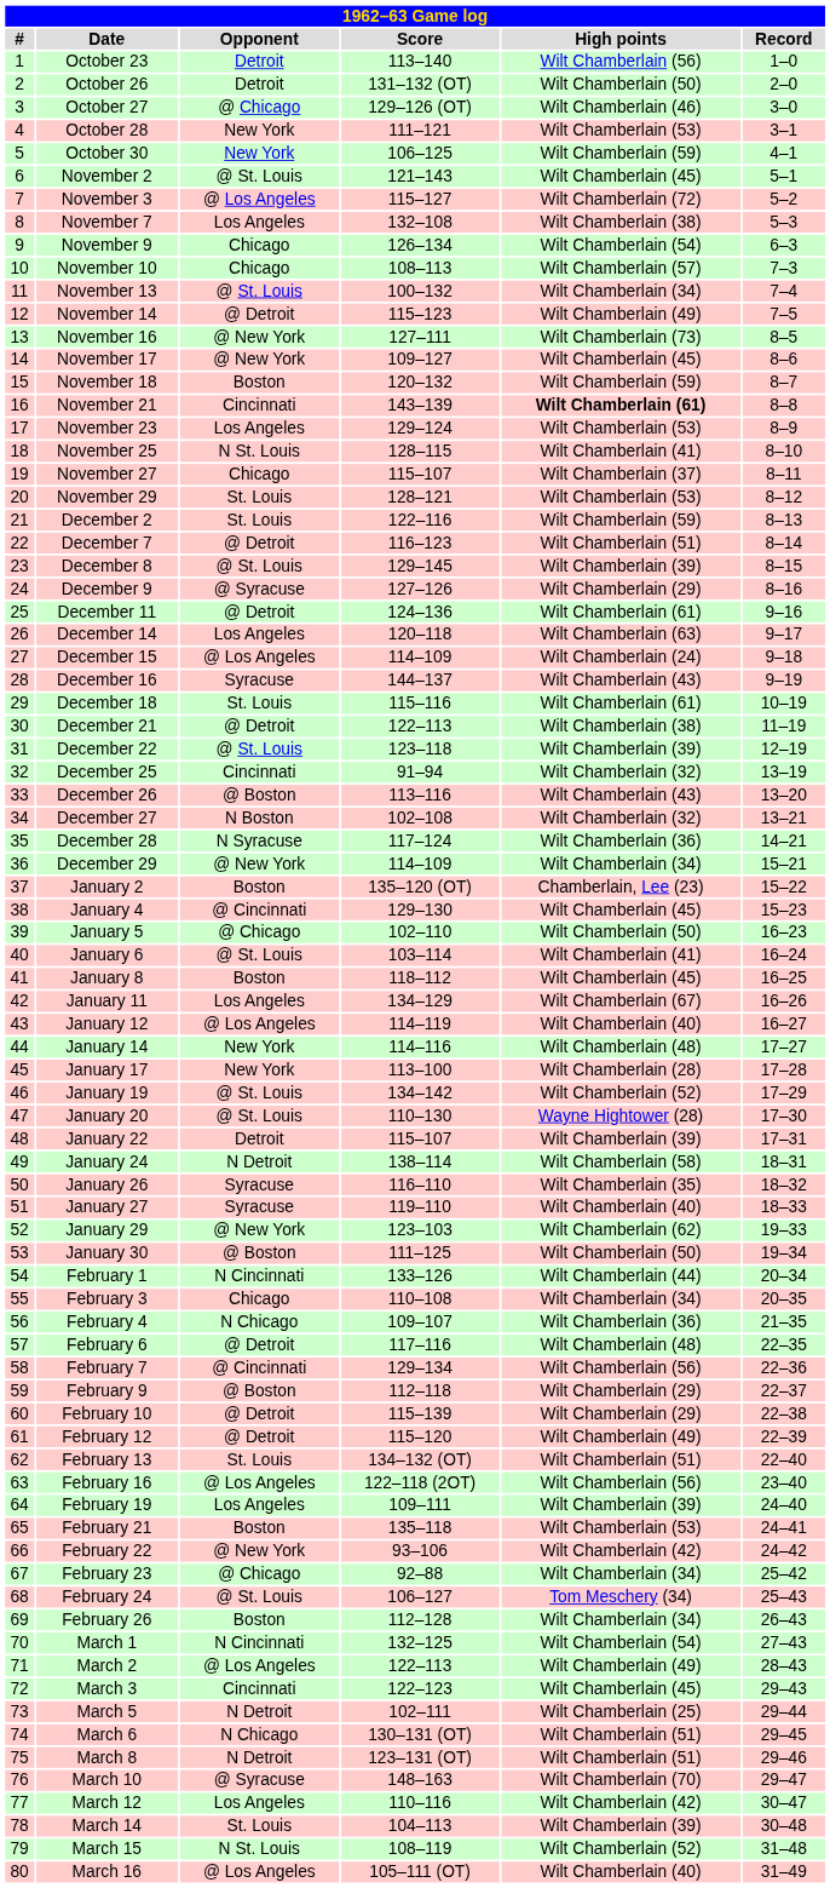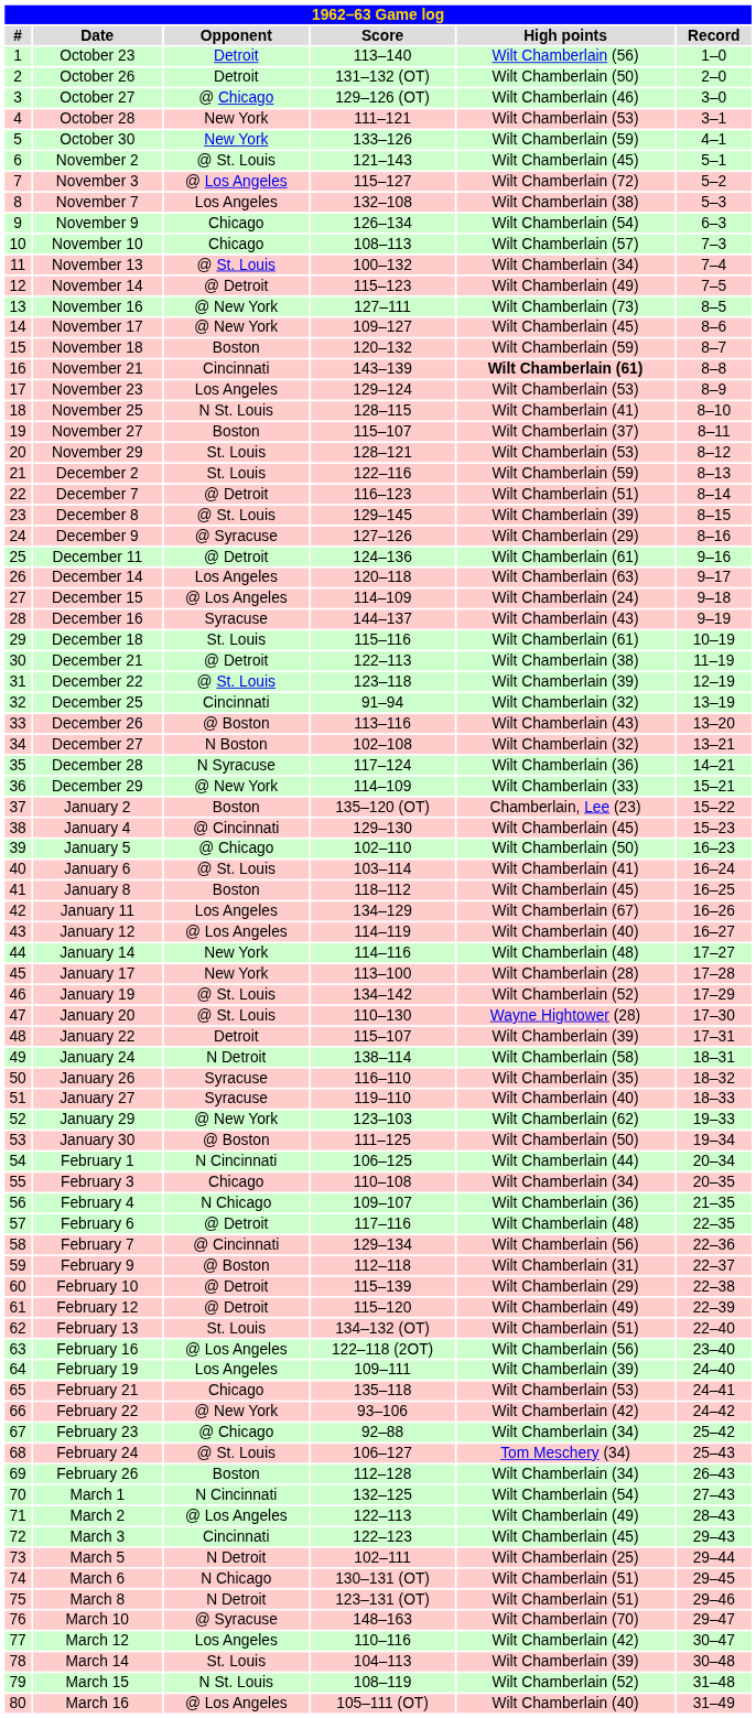 <table class="toccolours collapsible" width=50% style="clear:both; margin:1.5em auto; text-align:center">
 <tr>
 <th colspan=11 style="background:#0000FF; color:#FFD700;">1962–63 Game log</th>
 </tr>
 <tr align="center" bgcolor="#dddddd">
 <td><strong>#</strong></td>
 <td><strong>Date</strong></td>
 <td><strong>Opponent</strong></td>
 <td><strong>Score</strong></td>
 <td><strong>High points</strong></td>
 <td><strong>Record</strong></td>
 </tr>
 <tr align="center" bgcolor="#ccffcc">
 <td>1</td>
 <td>October 23</td>
 <td><a href='#'>Detroit</a></td>
 <td>113–140</td>
 <td><a href='#'>Wilt Chamberlain</a> (56)</td>
 <td>1–0</td>
 </tr>
 <tr align="center" bgcolor="#ccffcc">
 <td>2</td>
 <td>October 26</td>
 <td>Detroit</td>
 <td>131–132 (OT)</td>
 <td>Wilt Chamberlain (50)</td>
 <td>2–0</td>
 </tr>
 <tr align="center" bgcolor="#ccffcc">
 <td>3</td>
 <td>October 27</td>
 <td>@ <a href='#'>Chicago</a></td>
 <td>129–126 (OT)</td>
 <td>Wilt Chamberlain (46)</td>
 <td>3–0</td>
 </tr>
 <tr align="center" bgcolor="#ffcccc">
 <td>4</td>
 <td>October 28</td>
 <td>New York</td>
 <td>111–121</td>
 <td>Wilt Chamberlain (53)</td>
 <td>3–1</td>
 </tr>
 <tr align="center" bgcolor="#ccffcc">
 <td>5</td>
 <td>October 30</td>
 <td><a href='#'>New York</a></td>
-<td>106–125</td>
+<td>133–126</td>
 <td>Wilt Chamberlain (59)</td>
 <td>4–1</td>
 </tr>
 <tr align="center" bgcolor="#ccffcc">
 <td>6</td>
 <td>November 2</td>
 <td>@ St. Louis</td>
 <td>121–143</td>
 <td>Wilt Chamberlain (45)</td>
 <td>5–1</td>
 </tr>
 <tr align="center" bgcolor="#ffcccc">
 <td>7</td>
 <td>November 3</td>
 <td>@ <a href='#'>Los Angeles</a></td>
 <td>115–127</td>
 <td>Wilt Chamberlain (72)</td>
 <td>5–2</td>
 </tr>
 <tr align="center" bgcolor="#ffcccc">
 <td>8</td>
 <td>November 7</td>
 <td>Los Angeles</td>
 <td>132–108</td>
 <td>Wilt Chamberlain (38)</td>
 <td>5–3</td>
 </tr>
 <tr align="center" bgcolor="#ccffcc">
 <td>9</td>
 <td>November 9</td>
 <td>Chicago</td>
 <td>126–134</td>
 <td>Wilt Chamberlain (54)</td>
 <td>6–3</td>
 </tr>
 <tr align="center" bgcolor="#ccffcc">
 <td>10</td>
 <td>November 10</td>
 <td>Chicago</td>
 <td>108–113</td>
 <td>Wilt Chamberlain (57)</td>
 <td>7–3</td>
 </tr>
 <tr align="center" bgcolor="#ffcccc">
 <td>11</td>
 <td>November 13</td>
 <td>@ <a href='#'>St. Louis</a></td>
 <td>100–132</td>
 <td>Wilt Chamberlain (34)</td>
 <td>7–4</td>
 </tr>
 <tr align="center" bgcolor="#ffcccc">
 <td>12</td>
 <td>November 14</td>
 <td>@ Detroit</td>
 <td>115–123</td>
 <td>Wilt Chamberlain (49)</td>
 <td>7–5</td>
 </tr>
 <tr align="center" bgcolor="#ccffcc">
 <td>13</td>
 <td>November 16</td>
 <td>@ New York</td>
 <td>127–111</td>
 <td>Wilt Chamberlain (73)</td>
 <td>8–5</td>
 </tr>
 <tr align="center" bgcolor="#ffcccc">
 <td>14</td>
 <td>November 17</td>
 <td>@ New York</td>
 <td>109–127</td>
 <td>Wilt Chamberlain (45)</td>
 <td>8–6</td>
 </tr>
 <tr align="center" bgcolor="#ffcccc">
 <td>15</td>
 <td>November 18</td>
 <td>Boston</td>
 <td>120–132</td>
 <td>Wilt Chamberlain (59)</td>
 <td>8–7</td>
 </tr>
 <tr align="center" bgcolor="#ffcccc">
 <td>16</td>
 <td>November 21</td>
 <td>Cincinnati</td>
 <td>143–139</td>
 <td><strong>Wilt Chamberlain (61)</strong></td>
 <td>8–8</td>
 </tr>
 <tr align="center" bgcolor="#ffcccc">
 <td>17</td>
 <td>November 23</td>
 <td>Los Angeles</td>
 <td>129–124</td>
 <td>Wilt Chamberlain (53)</td>
 <td>8–9</td>
 </tr>
 <tr align="center" bgcolor="#ffcccc">
 <td>18</td>
 <td>November 25</td>
 <td>N St. Louis</td>
 <td>128–115</td>
 <td>Wilt Chamberlain (41)</td>
 <td>8–10</td>
 </tr>
 <tr align="center" bgcolor="#ffcccc">
 <td>19</td>
 <td>November 27</td>
-<td>Chicago</td>
+<td>Boston</td>
 <td>115–107</td>
 <td>Wilt Chamberlain (37)</td>
 <td>8–11</td>
 </tr>
 <tr align="center" bgcolor="#ffcccc">
 <td>20</td>
 <td>November 29</td>
 <td>St. Louis</td>
 <td>128–121</td>
 <td>Wilt Chamberlain (53)</td>
 <td>8–12</td>
 </tr>
 <tr align="center" bgcolor="#ffcccc">
 <td>21</td>
 <td>December 2</td>
 <td>St. Louis</td>
 <td>122–116</td>
 <td>Wilt Chamberlain (59)</td>
 <td>8–13</td>
 </tr>
 <tr align="center" bgcolor="#ffcccc">
 <td>22</td>
 <td>December 7</td>
 <td>@ Detroit</td>
 <td>116–123</td>
 <td>Wilt Chamberlain (51)</td>
 <td>8–14</td>
 </tr>
 <tr align="center" bgcolor="#ffcccc">
 <td>23</td>
 <td>December 8</td>
 <td>@ St. Louis</td>
 <td>129–145</td>
 <td>Wilt Chamberlain (39)</td>
 <td>8–15</td>
 </tr>
 <tr align="center" bgcolor="#ffcccc">
 <td>24</td>
 <td>December 9</td>
 <td>@ Syracuse</td>
 <td>127–126</td>
 <td>Wilt Chamberlain (29)</td>
 <td>8–16</td>
 </tr>
 <tr align="center" bgcolor="#ccffcc">
 <td>25</td>
 <td>December 11</td>
 <td>@ Detroit</td>
 <td>124–136</td>
 <td>Wilt Chamberlain (61)</td>
 <td>9–16</td>
 </tr>
 <tr align="center" bgcolor="#ffcccc">
 <td>26</td>
 <td>December 14</td>
 <td>Los Angeles</td>
 <td>120–118</td>
 <td>Wilt Chamberlain (63)</td>
 <td>9–17</td>
 </tr>
 <tr align="center" bgcolor="#ffcccc">
 <td>27</td>
 <td>December 15</td>
 <td>@ Los Angeles</td>
 <td>114–109</td>
 <td>Wilt Chamberlain (24)</td>
 <td>9–18</td>
 </tr>
 <tr align="center" bgcolor="#ffcccc">
 <td>28</td>
 <td>December 16</td>
 <td>Syracuse</td>
 <td>144–137</td>
 <td>Wilt Chamberlain (43)</td>
 <td>9–19</td>
 </tr>
 <tr align="center" bgcolor="#ccffcc">
 <td>29</td>
 <td>December 18</td>
 <td>St. Louis</td>
 <td>115–116</td>
 <td>Wilt Chamberlain (61)</td>
 <td>10–19</td>
 </tr>
 <tr align="center" bgcolor="#ccffcc">
 <td>30</td>
 <td>December 21</td>
 <td>@ Detroit</td>
 <td>122–113</td>
 <td>Wilt Chamberlain (38)</td>
 <td>11–19</td>
 </tr>
 <tr align="center" bgcolor="#ccffcc">
 <td>31</td>
 <td>December 22</td>
 <td>@ <a href='#'>St. Louis</a></td>
 <td>123–118</td>
 <td>Wilt Chamberlain (39)</td>
 <td>12–19</td>
 </tr>
 <tr align="center" bgcolor="#ccffcc">
 <td>32</td>
 <td>December 25</td>
 <td>Cincinnati</td>
 <td>91–94</td>
 <td>Wilt Chamberlain (32)</td>
 <td>13–19</td>
 </tr>
 <tr align="center" bgcolor="#ffcccc">
 <td>33</td>
 <td>December 26</td>
 <td>@ Boston</td>
 <td>113–116</td>
 <td>Wilt Chamberlain (43)</td>
 <td>13–20</td>
 </tr>
 <tr align="center" bgcolor="#ffcccc">
 <td>34</td>
 <td>December 27</td>
 <td>N Boston</td>
 <td>102–108</td>
 <td>Wilt Chamberlain (32)</td>
 <td>13–21</td>
 </tr>
 <tr align="center" bgcolor="#ccffcc">
 <td>35</td>
 <td>December 28</td>
 <td>N Syracuse</td>
 <td>117–124</td>
 <td>Wilt Chamberlain (36)</td>
 <td>14–21</td>
 </tr>
 <tr align="center" bgcolor="#ccffcc">
 <td>36</td>
 <td>December 29</td>
 <td>@ New York</td>
 <td>114–109</td>
-<td>Wilt Chamberlain (34)</td>
+<td>Wilt Chamberlain (33)</td>
 <td>15–21</td>
 </tr>
 <tr align="center" bgcolor="#ffcccc">
 <td>37</td>
 <td>January 2</td>
 <td>Boston</td>
 <td>135–120 (OT)</td>
 <td>Chamberlain, <a href='#'>Lee</a> (23)</td>
 <td>15–22</td>
 </tr>
 <tr align="center" bgcolor="#ffcccc">
 <td>38</td>
 <td>January 4</td>
 <td>@ Cincinnati</td>
 <td>129–130</td>
 <td>Wilt Chamberlain (45)</td>
 <td>15–23</td>
 </tr>
 <tr align="center" bgcolor="#ccffcc">
 <td>39</td>
 <td>January 5</td>
 <td>@ Chicago</td>
 <td>102–110</td>
 <td>Wilt Chamberlain (50)</td>
 <td>16–23</td>
 </tr>
 <tr align="center" bgcolor="#ffcccc">
 <td>40</td>
 <td>January 6</td>
 <td>@ St. Louis</td>
 <td>103–114</td>
 <td>Wilt Chamberlain (41)</td>
 <td>16–24</td>
 </tr>
 <tr align="center" bgcolor="#ffcccc">
 <td>41</td>
 <td>January 8</td>
 <td>Boston</td>
 <td>118–112</td>
 <td>Wilt Chamberlain (45)</td>
 <td>16–25</td>
 </tr>
 <tr align="center" bgcolor="#ffcccc">
 <td>42</td>
 <td>January 11</td>
 <td>Los Angeles</td>
 <td>134–129</td>
 <td>Wilt Chamberlain (67)</td>
 <td>16–26</td>
 </tr>
 <tr align="center" bgcolor="#ffcccc">
 <td>43</td>
 <td>January 12</td>
 <td>@ Los Angeles</td>
 <td>114–119</td>
 <td>Wilt Chamberlain (40)</td>
 <td>16–27</td>
 </tr>
 <tr align="center" bgcolor="#ccffcc">
 <td>44</td>
 <td>January 14</td>
 <td>New York</td>
 <td>114–116</td>
 <td>Wilt Chamberlain (48)</td>
 <td>17–27</td>
 </tr>
 <tr align="center" bgcolor="#ffcccc">
 <td>45</td>
 <td>January 17</td>
 <td>New York</td>
 <td>113–100</td>
 <td>Wilt Chamberlain (28)</td>
 <td>17–28</td>
 </tr>
 <tr align="center" bgcolor="#ffcccc">
 <td>46</td>
 <td>January 19</td>
 <td>@ St. Louis</td>
 <td>134–142</td>
 <td>Wilt Chamberlain (52)</td>
 <td>17–29</td>
 </tr>
 <tr align="center" bgcolor="#ffcccc">
 <td>47</td>
 <td>January 20</td>
 <td>@ St. Louis</td>
 <td>110–130</td>
 <td><a href='#'>Wayne Hightower</a> (28)</td>
 <td>17–30</td>
 </tr>
 <tr align="center" bgcolor="#ffcccc">
 <td>48</td>
 <td>January 22</td>
 <td>Detroit</td>
 <td>115–107</td>
 <td>Wilt Chamberlain (39)</td>
 <td>17–31</td>
 </tr>
 <tr align="center" bgcolor="#ccffcc">
 <td>49</td>
 <td>January 24</td>
 <td>N Detroit</td>
 <td>138–114</td>
 <td>Wilt Chamberlain (58)</td>
 <td>18–31</td>
 </tr>
 <tr align="center" bgcolor="#ffcccc">
 <td>50</td>
 <td>January 26</td>
 <td>Syracuse</td>
 <td>116–110</td>
 <td>Wilt Chamberlain (35)</td>
 <td>18–32</td>
 </tr>
 <tr align="center" bgcolor="#ffcccc">
 <td>51</td>
 <td>January 27</td>
 <td>Syracuse</td>
 <td>119–110</td>
 <td>Wilt Chamberlain (40)</td>
 <td>18–33</td>
 </tr>
 <tr align="center" bgcolor="#ccffcc">
 <td>52</td>
 <td>January 29</td>
 <td>@ New York</td>
 <td>123–103</td>
 <td>Wilt Chamberlain (62)</td>
 <td>19–33</td>
 </tr>
 <tr align="center" bgcolor="#ffcccc">
 <td>53</td>
 <td>January 30</td>
 <td>@ Boston</td>
 <td>111–125</td>
 <td>Wilt Chamberlain (50)</td>
 <td>19–34</td>
 </tr>
 <tr align="center" bgcolor="#ccffcc">
 <td>54</td>
 <td>February 1</td>
 <td>N Cincinnati</td>
-<td>133–126</td>
+<td>106–125</td>
 <td>Wilt Chamberlain (44)</td>
 <td>20–34</td>
 </tr>
 <tr align="center" bgcolor="#ffcccc">
 <td>55</td>
 <td>February 3</td>
 <td>Chicago</td>
 <td>110–108</td>
 <td>Wilt Chamberlain (34)</td>
 <td>20–35</td>
 </tr>
 <tr align="center" bgcolor="#ccffcc">
 <td>56</td>
 <td>February 4</td>
 <td>N Chicago</td>
 <td>109–107</td>
 <td>Wilt Chamberlain (36)</td>
 <td>21–35</td>
 </tr>
 <tr align="center" bgcolor="#ccffcc">
 <td>57</td>
 <td>February 6</td>
 <td>@ Detroit</td>
 <td>117–116</td>
 <td>Wilt Chamberlain (48)</td>
 <td>22–35</td>
 </tr>
 <tr align="center" bgcolor="#ffcccc">
 <td>58</td>
 <td>February 7</td>
 <td>@ Cincinnati</td>
 <td>129–134</td>
 <td>Wilt Chamberlain (56)</td>
 <td>22–36</td>
 </tr>
 <tr align="center" bgcolor="#ffcccc">
 <td>59</td>
 <td>February 9</td>
 <td>@ Boston</td>
 <td>112–118</td>
-<td>Wilt Chamberlain (29)</td>
+<td>Wilt Chamberlain (31)</td>
 <td>22–37</td>
 </tr>
 <tr align="center" bgcolor="#ffcccc">
 <td>60</td>
 <td>February 10</td>
 <td>@ Detroit</td>
 <td>115–139</td>
 <td>Wilt Chamberlain (29)</td>
 <td>22–38</td>
 </tr>
 <tr align="center" bgcolor="#ffcccc">
 <td>61</td>
 <td>February 12</td>
 <td>@ Detroit</td>
 <td>115–120</td>
 <td>Wilt Chamberlain (49)</td>
 <td>22–39</td>
 </tr>
 <tr align="center" bgcolor="#ffcccc">
 <td>62</td>
 <td>February 13</td>
 <td>St. Louis</td>
 <td>134–132 (OT)</td>
 <td>Wilt Chamberlain (51)</td>
 <td>22–40</td>
 </tr>
 <tr align="center" bgcolor="#ccffcc">
 <td>63</td>
 <td>February 16</td>
 <td>@ Los Angeles</td>
 <td>122–118 (2OT)</td>
 <td>Wilt Chamberlain (56)</td>
 <td>23–40</td>
 </tr>
 <tr align="center" bgcolor="#ccffcc">
 <td>64</td>
 <td>February 19</td>
 <td>Los Angeles</td>
 <td>109–111</td>
 <td>Wilt Chamberlain (39)</td>
 <td>24–40</td>
 </tr>
 <tr align="center" bgcolor="#ffcccc">
 <td>65</td>
 <td>February 21</td>
-<td>Boston</td>
+<td>Chicago</td>
 <td>135–118</td>
 <td>Wilt Chamberlain (53)</td>
 <td>24–41</td>
 </tr>
 <tr align="center" bgcolor="#ffcccc">
 <td>66</td>
 <td>February 22</td>
 <td>@ New York</td>
 <td>93–106</td>
 <td>Wilt Chamberlain (42)</td>
 <td>24–42</td>
 </tr>
 <tr align="center" bgcolor="#ccffcc">
 <td>67</td>
 <td>February 23</td>
 <td>@ Chicago</td>
 <td>92–88</td>
 <td>Wilt Chamberlain (34)</td>
 <td>25–42</td>
 </tr>
 <tr align="center" bgcolor="#ffcccc">
 <td>68</td>
 <td>February 24</td>
 <td>@ St. Louis</td>
 <td>106–127</td>
 <td><a href='#'>Tom Meschery</a> (34)</td>
 <td>25–43</td>
 </tr>
 <tr align="center" bgcolor="#ccffcc">
 <td>69</td>
 <td>February 26</td>
 <td>Boston</td>
 <td>112–128</td>
 <td>Wilt Chamberlain (34)</td>
 <td>26–43</td>
 </tr>
 <tr align="center" bgcolor="#ccffcc">
 <td>70</td>
 <td>March 1</td>
 <td>N Cincinnati</td>
 <td>132–125</td>
 <td>Wilt Chamberlain (54)</td>
 <td>27–43</td>
 </tr>
 <tr align="center" bgcolor="#ccffcc">
 <td>71</td>
 <td>March 2</td>
 <td>@ Los Angeles</td>
 <td>122–113</td>
 <td>Wilt Chamberlain (49)</td>
 <td>28–43</td>
 </tr>
 <tr align="center" bgcolor="#ccffcc">
 <td>72</td>
 <td>March 3</td>
 <td>Cincinnati</td>
 <td>122–123</td>
 <td>Wilt Chamberlain (45)</td>
 <td>29–43</td>
 </tr>
 <tr align="center" bgcolor="#ffcccc">
 <td>73</td>
 <td>March 5</td>
 <td>N Detroit</td>
 <td>102–111</td>
 <td>Wilt Chamberlain (25)</td>
 <td>29–44</td>
 </tr>
 <tr align="center" bgcolor="#ffcccc">
 <td>74</td>
 <td>March 6</td>
 <td>N Chicago</td>
 <td>130–131 (OT)</td>
 <td>Wilt Chamberlain (51)</td>
 <td>29–45</td>
 </tr>
 <tr align="center" bgcolor="#ffcccc">
 <td>75</td>
 <td>March 8</td>
 <td>N Detroit</td>
 <td>123–131 (OT)</td>
 <td>Wilt Chamberlain (51)</td>
 <td>29–46</td>
 </tr>
 <tr align="center" bgcolor="#ffcccc">
 <td>76</td>
 <td>March 10</td>
 <td>@ Syracuse</td>
 <td>148–163</td>
 <td>Wilt Chamberlain (70)</td>
 <td>29–47</td>
 </tr>
 <tr align="center" bgcolor="#ccffcc">
 <td>77</td>
 <td>March 12</td>
 <td>Los Angeles</td>
 <td>110–116</td>
 <td>Wilt Chamberlain (42)</td>
 <td>30–47</td>
 </tr>
 <tr align="center" bgcolor="#ffcccc">
 <td>78</td>
 <td>March 14</td>
 <td>St. Louis</td>
 <td>104–113</td>
 <td>Wilt Chamberlain (39)</td>
 <td>30–48</td>
 </tr>
 <tr align="center" bgcolor="#ccffcc">
 <td>79</td>
 <td>March 15</td>
 <td>N St. Louis</td>
 <td>108–119</td>
 <td>Wilt Chamberlain (52)</td>
 <td>31–48</td>
 </tr>
 <tr align="center" bgcolor="#ffcccc">
 <td>80</td>
 <td>March 16</td>
 <td>@ Los Angeles</td>
 <td>105–111 (OT)</td>
 <td>Wilt Chamberlain (40)</td>
 <td>31–49</td>
 </tr>
 </table>
